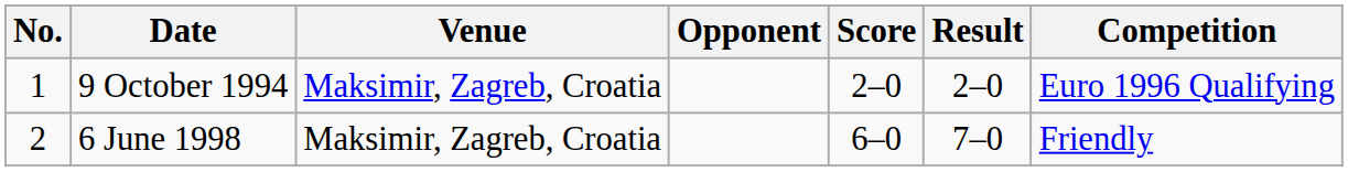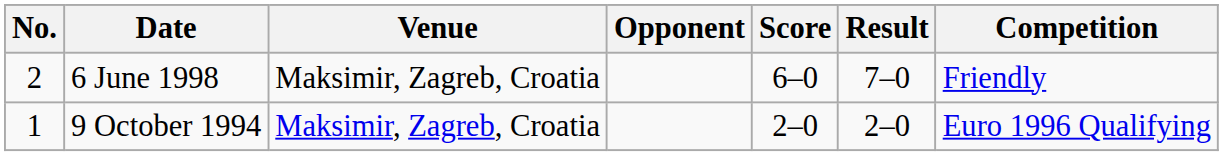 <table class="wikitable sortable">
 <tr>
 <th scope="col">No.</th>
 <th scope="col">Date</th>
 <th scope="col">Venue</th>
 <th scope="col">Opponent</th>
 <th scope="col">Score</th>
 <th scope="col">Result</th>
 <th scope="col">Competition</th>
 </tr>
 <tr>
+<td align="center">2</td>
+<td>6 June 1998</td>
+<td>Maksimir, Zagreb, Croatia</td>
+<td></td>
+<td align="center">6–0</td>
+<td align="center">7–0</td>
+<td><a href='#'>Friendly</a></td>
+</tr>
+<tr>
 <td align="center">1</td>
 <td>9 October 1994</td>
 <td><a href='#'>Maksimir</a>, <a href='#'>Zagreb</a>, Croatia</td>
 <td></td>
 <td align="center">2–0</td>
 <td align="center">2–0</td>
 <td><a href='#'>Euro 1996 Qualifying</a></td>
 </tr>
-<tr>
-<td align="center">2</td>
-<td>6 June 1998</td>
-<td>Maksimir, Zagreb, Croatia</td>
-<td></td>
-<td align="center">6–0</td>
-<td align="center">7–0</td>
-<td><a href='#'>Friendly</a></td>
-</tr>
 </table>
